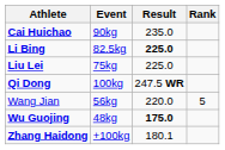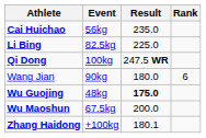 <table class=wikitable style="font-size:90%">
 <tr>
 <th>Athlete</th>
 <th>Event</th>
 <th>Result</th>
 <th>Rank</th>
 </tr>
 <tr>
 <td><strong><a href='#'>Cai Huichao</a></strong></td>
-<td><a href='#'>90kg</a></td>
+<td><a href='#'>56kg</a></td>
 <td style="text-align:center;">235.0</td>
 <td style="text-align:center;"></td>
 </tr>
 <tr>
 <td><strong><a href='#'>Li Bing</a></strong></td>
 <td><a href='#'>82.5kg</a></td>
-<td style="text-align:center;"><strong>225.0</strong></td>
-<td style="text-align:center;"></td>
-</tr>
-<tr>
-<td><strong><a href='#'>Liu Lei</a></strong></td>
-<td><a href='#'>75kg</a></td>
 <td style="text-align:center;">225.0</td>
 <td style="text-align:center;"></td>
 </tr>
 <tr>
 <td><strong><a href='#'>Qi Dong</a></strong></td>
 <td><a href='#'>100kg</a></td>
 <td style="text-align:center;">247.5 <strong>WR</strong></td>
 <td style="text-align:center;"></td>
 </tr>
 <tr>
 <td><a href='#'>Wang Jian</a></td>
-<td><a href='#'>56kg</a></td>
-<td style="text-align:center;">220.0</td>
-<td style="text-align:center;">5</td>
+<td><a href='#'>90kg</a></td>
+<td style="text-align:center;">180.0</td>
+<td style="text-align:center;">6</td>
 </tr>
 <tr>
 <td><strong><a href='#'>Wu Guojing</a></strong></td>
 <td><a href='#'>48kg</a></td>
 <td style="text-align:center;"><strong>175.0</strong></td>
+<td style="text-align:center;"></td>
+</tr>
+<tr>
+<td><strong><a href='#'>Wu Maoshun</a></strong></td>
+<td><a href='#'>67.5kg</a></td>
+<td style="text-align:center;">200.0</td>
 <td style="text-align:center;"></td>
 </tr>
 <tr>
 <td><strong><a href='#'>Zhang Haidong</a></strong></td>
 <td><a href='#'>+100kg</a></td>
 <td style="text-align:center;">180.1</td>
 <td style="text-align:center;"></td>
 </tr>
 </table>
